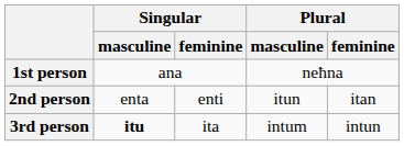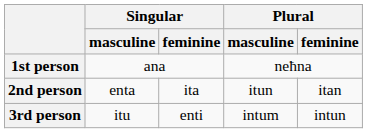 <table class="wikitable" style="text-align:center;">
 <tr>
 <th rowspan=2></th>
 <th colspan=2>Singular</th>
 <th colspan=2>Plural</th>
 </tr>
 <tr>
 <th>masculine</th>
 <th>feminine</th>
 <th>masculine</th>
 <th>feminine</th>
 </tr>
 <tr>
 <th>1st person</th>
 <td colspan=2>ana</td>
 <td colspan=2>neħna</td>
 </tr>
 <tr>
 <th>2nd person</th>
 <td>enta</td>
-<td>enti</td>
+<td>ita</td>
 <td>itun</td>
 <td>itan</td>
 </tr>
 <tr>
 <th>3rd person</th>
-<td><strong>itu</strong></td>
-<td>ita</td>
+<td>itu</td>
+<td>enti</td>
 <td>intum</td>
 <td>intun</td>
 </tr>
 </table>
